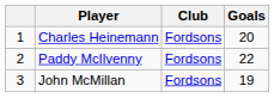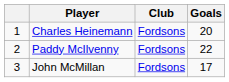 <table class="wikitable" border="1">
 <tr>
 <th width="28"></th>
 <th>Player</th>
 <th>Club</th>
 <th>Goals</th>
 </tr>
 <tr>
 <td align=center>1</td>
 <td><a href='#'>Charles Heinemann</a></td>
 <td><a href='#'>Fordsons</a></td>
 <td align=center>20</td>
 </tr>
 <tr>
 <td align=center>2</td>
 <td><a href='#'>Paddy McIlvenny</a></td>
 <td><a href='#'>Fordsons</a></td>
 <td align=center>22</td>
 </tr>
 <tr>
 <td align=center>3</td>
 <td>John McMillan</td>
 <td><a href='#'>Fordsons</a></td>
-<td align=center>19</td>
+<td align=center>17</td>
 </tr>
 </table>
